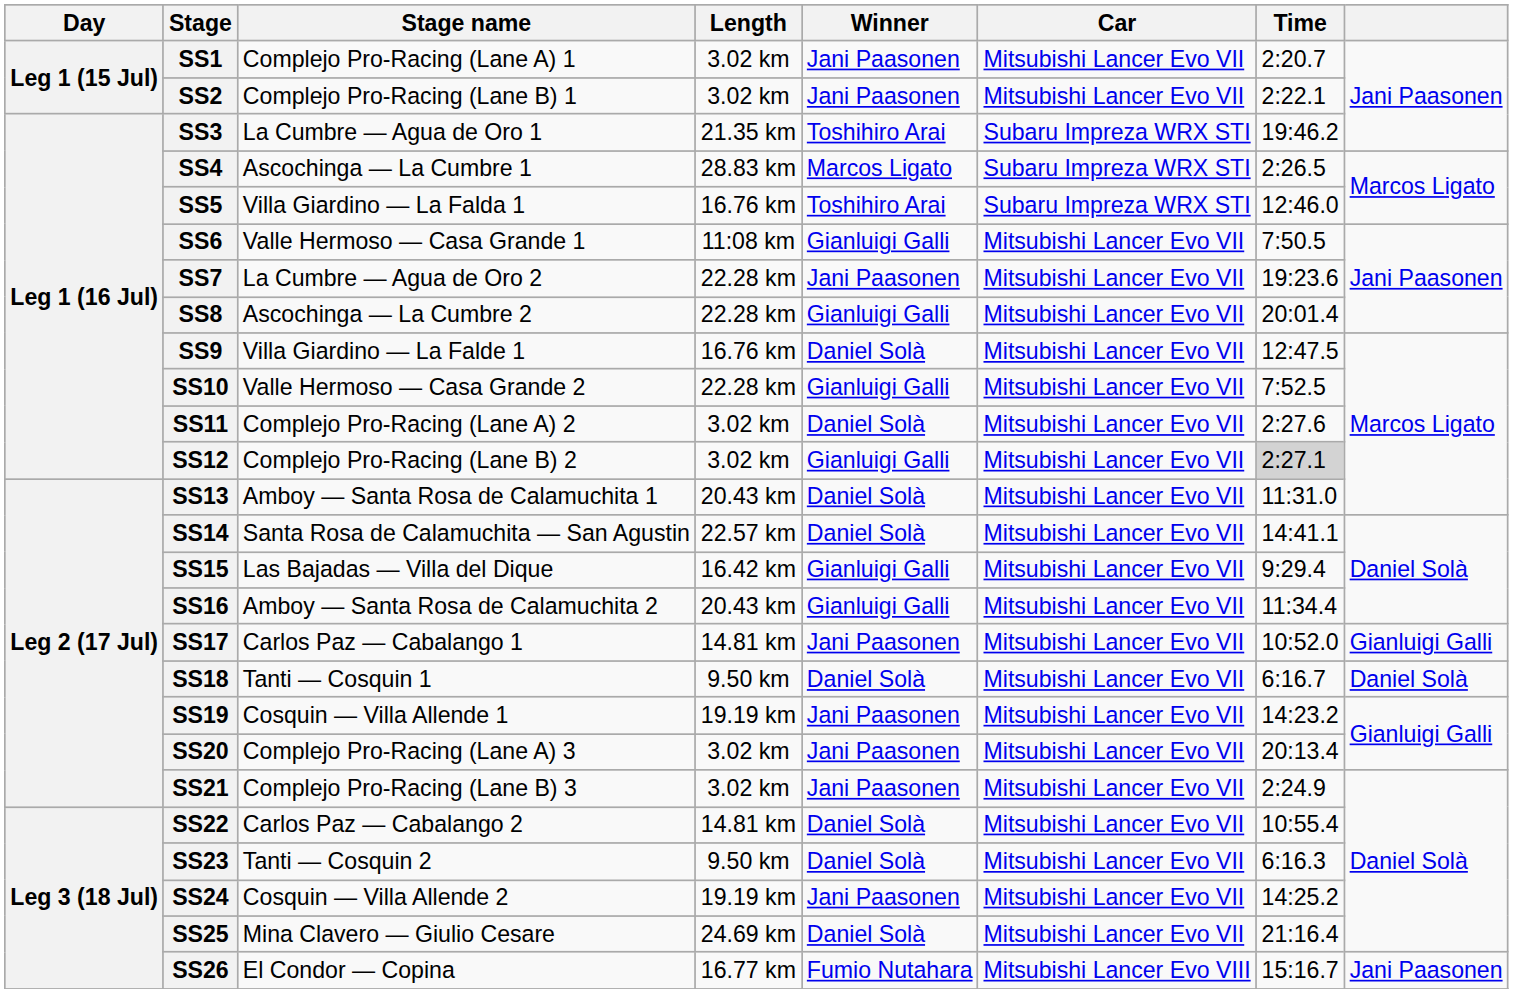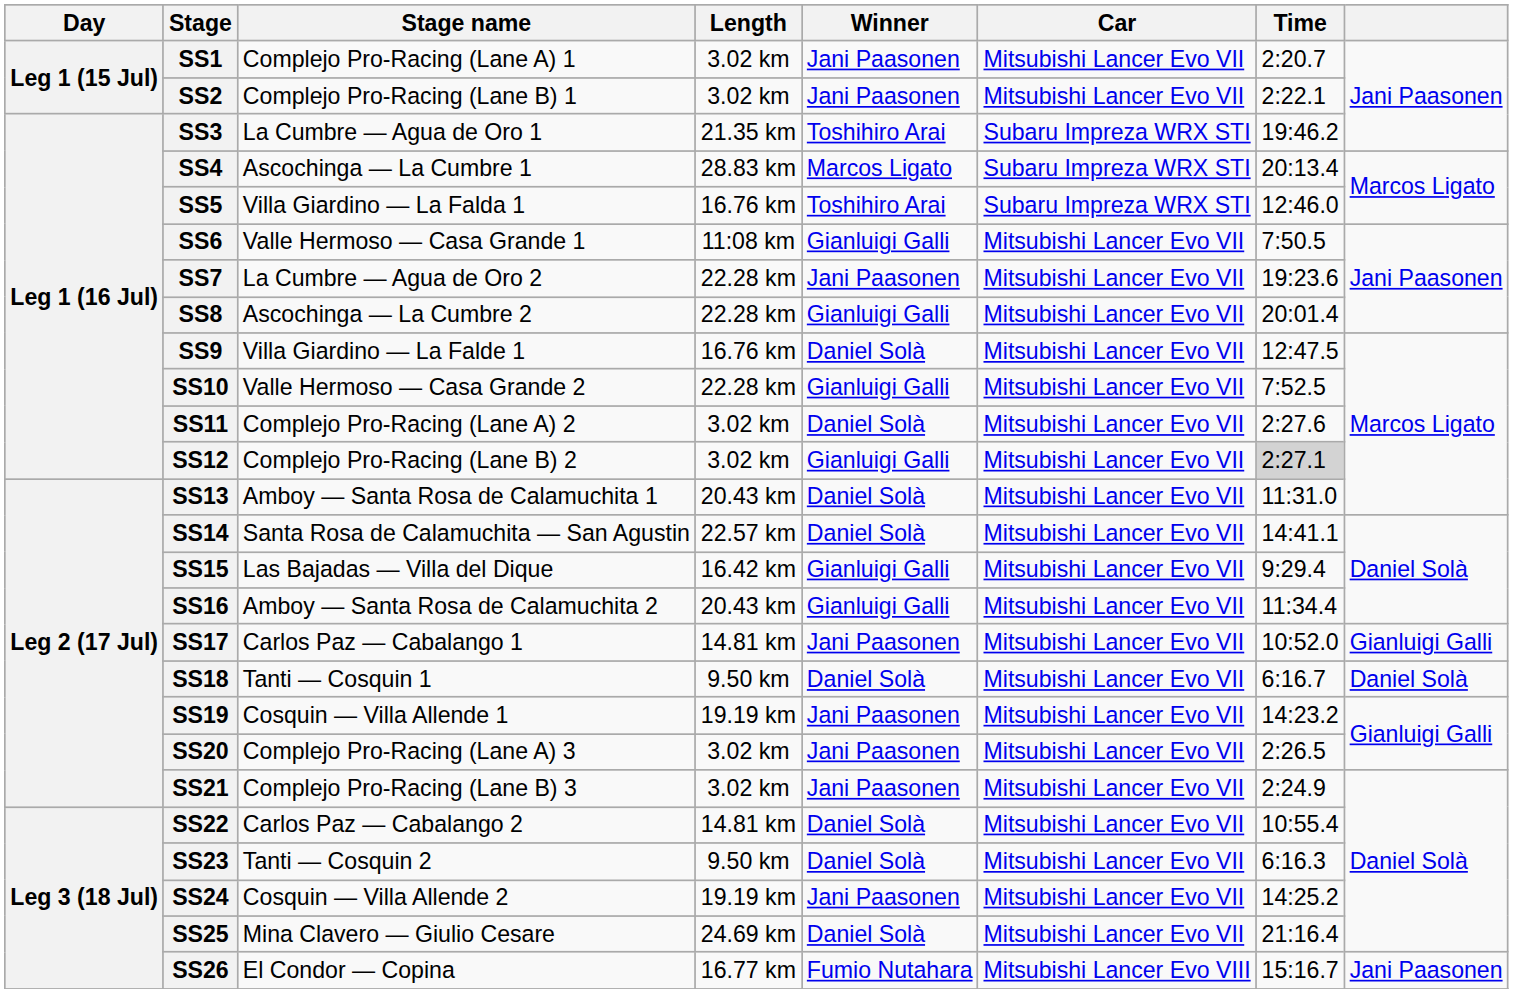 <table class="wikitable" style="font-size: 85%;">
 <tr>
 <th>Day</th>
 <th>Stage</th>
 <th>Stage name</th>
 <th>Length</th>
 <th>Winner</th>
 <th>Car</th>
 <th>Time</th>
 <th></th>
 </tr>
 <tr>
 <th rowspan="2">Leg 1 (15 Jul)</th>
 <th>SS1</th>
 <td>Complejo Pro-Racing (Lane A) 1</td>
 <td align="center">3.02 km</td>
 <td> <a href='#'>Jani Paasonen</a></td>
 <td><a href='#'>Mitsubishi Lancer Evo VII</a></td>
 <td>2:20.7</td>
 <td rowspan="3"> <a href='#'>Jani Paasonen</a></td>
 </tr>
 <tr>
 <th>SS2</th>
 <td>Complejo Pro-Racing (Lane B) 1</td>
 <td align="center">3.02 km</td>
 <td> <a href='#'>Jani Paasonen</a></td>
 <td><a href='#'>Mitsubishi Lancer Evo VII</a></td>
 <td>2:22.1</td>
 </tr>
 <tr>
 <th rowspan="10">Leg 1 (16 Jul)</th>
 <th>SS3</th>
 <td>La Cumbre — Agua de Oro 1</td>
 <td align="center">21.35 km</td>
 <td> <a href='#'>Toshihiro Arai</a></td>
 <td><a href='#'>Subaru Impreza WRX STI</a></td>
 <td>19:46.2</td>
 </tr>
 <tr>
 <th>SS4</th>
 <td>Ascochinga — La Cumbre 1</td>
 <td align="center">28.83 km</td>
 <td> <a href='#'>Marcos Ligato</a></td>
 <td><a href='#'>Subaru Impreza WRX STI</a></td>
-<td>2:26.5</td>
+<td>20:13.4</td>
 <td rowspan="2"> <a href='#'>Marcos Ligato</a></td>
 </tr>
 <tr>
 <th>SS5</th>
 <td>Villa Giardino — La Falda 1</td>
 <td align="center">16.76 km</td>
 <td> <a href='#'>Toshihiro Arai</a></td>
 <td><a href='#'>Subaru Impreza WRX STI</a></td>
 <td>12:46.0</td>
 </tr>
 <tr>
 <th>SS6</th>
 <td>Valle Hermoso — Casa Grande 1</td>
 <td align="center">11:08 km</td>
 <td> <a href='#'>Gianluigi Galli</a></td>
 <td><a href='#'>Mitsubishi Lancer Evo VII</a></td>
 <td>7:50.5</td>
 <td rowspan="3"> <a href='#'>Jani Paasonen</a></td>
 </tr>
 <tr>
 <th>SS7</th>
 <td>La Cumbre — Agua de Oro 2</td>
 <td align="center">22.28 km</td>
 <td> <a href='#'>Jani Paasonen</a></td>
 <td><a href='#'>Mitsubishi Lancer Evo VII</a></td>
 <td>19:23.6</td>
 </tr>
 <tr>
 <th>SS8</th>
 <td>Ascochinga — La Cumbre 2</td>
 <td align="center">22.28 km</td>
 <td> <a href='#'>Gianluigi Galli</a></td>
 <td><a href='#'>Mitsubishi Lancer Evo VII</a></td>
 <td>20:01.4</td>
 </tr>
 <tr>
 <th>SS9</th>
 <td>Villa Giardino — La Falde 1</td>
 <td align="center">16.76 km</td>
 <td> <a href='#'>Daniel Solà</a></td>
 <td><a href='#'>Mitsubishi Lancer Evo VII</a></td>
 <td>12:47.5</td>
 <td rowspan="5"> <a href='#'>Marcos Ligato</a></td>
 </tr>
 <tr>
 <th>SS10</th>
 <td>Valle Hermoso — Casa Grande 2</td>
 <td align="center">22.28 km</td>
 <td> <a href='#'>Gianluigi Galli</a></td>
 <td><a href='#'>Mitsubishi Lancer Evo VII</a></td>
 <td>7:52.5</td>
 </tr>
 <tr>
 <th>SS11</th>
 <td>Complejo Pro-Racing (Lane A) 2</td>
 <td align="center">3.02 km</td>
 <td> <a href='#'>Daniel Solà</a></td>
 <td><a href='#'>Mitsubishi Lancer Evo VII</a></td>
 <td>2:27.6</td>
 </tr>
 <tr>
 <th>SS12</th>
 <td>Complejo Pro-Racing (Lane B) 2</td>
 <td align="center">3.02 km</td>
 <td> <a href='#'>Gianluigi Galli</a></td>
 <td><a href='#'>Mitsubishi Lancer Evo VII</a></td>
 <td style="background: lightgrey;">2:27.1</td>
 </tr>
 <tr>
 <th rowspan="9">Leg 2 (17 Jul)</th>
 <th>SS13</th>
 <td>Amboy — Santa Rosa de Calamuchita 1</td>
 <td align="center">20.43 km</td>
 <td> <a href='#'>Daniel Solà</a></td>
 <td><a href='#'>Mitsubishi Lancer Evo VII</a></td>
 <td>11:31.0</td>
 </tr>
 <tr>
 <th>SS14</th>
 <td>Santa Rosa de Calamuchita — San Agustin</td>
 <td align="center">22.57 km</td>
 <td> <a href='#'>Daniel Solà</a></td>
 <td><a href='#'>Mitsubishi Lancer Evo VII</a></td>
 <td>14:41.1</td>
 <td rowspan="3"> <a href='#'>Daniel Solà</a></td>
 </tr>
 <tr>
 <th>SS15</th>
 <td>Las Bajadas — Villa del Dique</td>
 <td align="center">16.42 km</td>
 <td> <a href='#'>Gianluigi Galli</a></td>
 <td><a href='#'>Mitsubishi Lancer Evo VII</a></td>
 <td>9:29.4</td>
 </tr>
 <tr>
 <th>SS16</th>
 <td>Amboy — Santa Rosa de Calamuchita 2</td>
 <td align="center">20.43 km</td>
 <td> <a href='#'>Gianluigi Galli</a></td>
 <td><a href='#'>Mitsubishi Lancer Evo VII</a></td>
 <td>11:34.4</td>
 </tr>
 <tr>
 <th>SS17</th>
 <td>Carlos Paz — Cabalango 1</td>
 <td align="center">14.81 km</td>
 <td> <a href='#'>Jani Paasonen</a></td>
 <td><a href='#'>Mitsubishi Lancer Evo VII</a></td>
 <td>10:52.0</td>
 <td rowspan="1"> <a href='#'>Gianluigi Galli</a></td>
 </tr>
 <tr>
 <th>SS18</th>
 <td>Tanti — Cosquin 1</td>
 <td align="center">9.50 km</td>
 <td> <a href='#'>Daniel Solà</a></td>
 <td><a href='#'>Mitsubishi Lancer Evo VII</a></td>
 <td>6:16.7</td>
 <td rowspan="1"> <a href='#'>Daniel Solà</a></td>
 </tr>
 <tr>
 <th>SS19</th>
 <td>Cosquin — Villa Allende 1</td>
 <td align="center">19.19 km</td>
 <td> <a href='#'>Jani Paasonen</a></td>
 <td><a href='#'>Mitsubishi Lancer Evo VII</a></td>
 <td>14:23.2</td>
 <td rowspan="2"> <a href='#'>Gianluigi Galli</a></td>
 </tr>
 <tr>
 <th>SS20</th>
 <td>Complejo Pro-Racing (Lane A) 3</td>
 <td align="center">3.02 km</td>
 <td> <a href='#'>Jani Paasonen</a></td>
 <td><a href='#'>Mitsubishi Lancer Evo VII</a></td>
-<td>20:13.4</td>
+<td>2:26.5</td>
 </tr>
 <tr>
 <th>SS21</th>
 <td>Complejo Pro-Racing (Lane B) 3</td>
 <td align="center">3.02 km</td>
 <td> <a href='#'>Jani Paasonen</a></td>
 <td><a href='#'>Mitsubishi Lancer Evo VII</a></td>
 <td>2:24.9</td>
 <td rowspan="5"> <a href='#'>Daniel Solà</a></td>
 </tr>
 <tr>
 <th rowspan="5">Leg 3 (18 Jul)</th>
 <th>SS22</th>
 <td>Carlos Paz — Cabalango 2</td>
 <td align="center">14.81 km</td>
 <td> <a href='#'>Daniel Solà</a></td>
 <td><a href='#'>Mitsubishi Lancer Evo VII</a></td>
 <td>10:55.4</td>
 </tr>
 <tr>
 <th>SS23</th>
 <td>Tanti — Cosquin 2</td>
 <td align="center">9.50 km</td>
 <td> <a href='#'>Daniel Solà</a></td>
 <td><a href='#'>Mitsubishi Lancer Evo VII</a></td>
 <td>6:16.3</td>
 </tr>
 <tr>
 <th>SS24</th>
 <td>Cosquin — Villa Allende 2</td>
 <td align="center">19.19 km</td>
 <td> <a href='#'>Jani Paasonen</a></td>
 <td><a href='#'>Mitsubishi Lancer Evo VII</a></td>
 <td>14:25.2</td>
 </tr>
 <tr>
 <th>SS25</th>
 <td>Mina Clavero — Giulio Cesare</td>
 <td align="center">24.69 km</td>
 <td> <a href='#'>Daniel Solà</a></td>
 <td><a href='#'>Mitsubishi Lancer Evo VII</a></td>
 <td>21:16.4</td>
 </tr>
 <tr>
 <th>SS26</th>
 <td>El Condor — Copina</td>
 <td align="center">16.77 km</td>
 <td> <a href='#'>Fumio Nutahara</a></td>
 <td><a href='#'>Mitsubishi Lancer Evo VIII</a></td>
 <td>15:16.7</td>
 <td rowspan="1"> <a href='#'>Jani Paasonen</a></td>
 </tr>
 <tr>
 </tr>
 </table>
